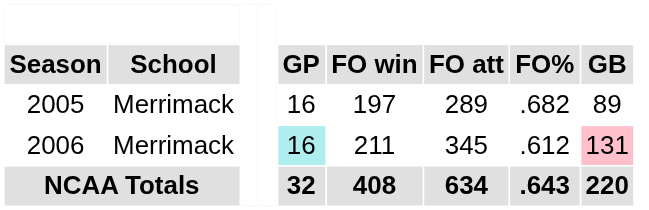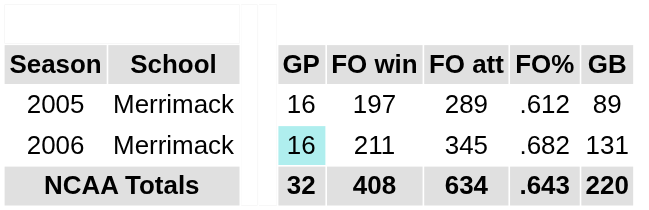 <table BORDER="0" CELLPADDING="3" CELLSPACING="1">
 <tr ALIGN="center" bgcolor="#e0e0e0">
 <th colspan="2" bgcolor="#ffffff"> </th>
 <th rowspan="99" bgcolor="#ffffff"> </th>
 <th rowspan="99" bgcolor="#ffffff"> </th>
 </tr>
 <tr ALIGN="center" bgcolor="#e0e0e0">
 <th>Season</th>
 <th>School</th>
 <th>GP</th>
 <th>FO win</th>
 <th>FO att</th>
 <th>FO%</th>
 <th>GB</th>
 </tr>
 <tr ALIGN="center" bgcolor="#ffffff">
 <td>2005</td>
 <td>Merrimack</td>
 <td>16</td>
 <td>197</td>
 <td>289</td>
-<td>.682</td>
+<td>.612</td>
 <td>89</td>
 <td></td>
 </tr>
 <tr ALIGN="center">
 <td>2006</td>
 <td>Merrimack</td>
 <td style="background: paleturquoise;">16</td>
 <td>211</td>
 <td>345</td>
-<td>.612</td>
-<td style="background: pink;">131</td>
+<td>.682</td>
+<td>131</td>
 <td></td>
 </tr>
 <tr ALIGN="center" bgcolor="#e0e0e0">
 <th colspan="2">NCAA Totals</th>
 <th>32</th>
 <th>408</th>
 <th>634</th>
 <th>.643</th>
 <th>220</th>
 </tr>
 </table>
